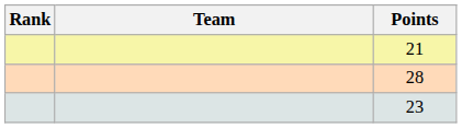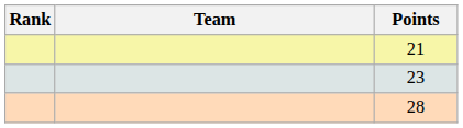 <table class="wikitable" style="text-align:center; font-size: 90%; border: gray solid 1px;border-collapse:collapse;">
 <tr bgcolor="#E4E4E4">
 <th style="border-bottom:1px solid #AAAAAA" width=10>Rank</th>
 <th style="border-bottom:1px solid #AAAAAA" width=250>Team</th>
 <th style="border-bottom:1px solid #AAAAAA" width=60>Points</th>
 </tr>
 <tr bgcolor=F7F6A8>
 <td></td>
 <td align=left></td>
 <td>21</td>
 </tr>
+<tr bgcolor=DCE5E5>
+<td></td>
+<td align=left></td>
+<td>23</td>
+</tr>
 <tr bgcolor=FFDAB9>
 <td></td>
 <td align=left></td>
 <td>28</td>
 </tr>
-<tr bgcolor=DCE5E5>
-<td></td>
-<td align=left></td>
-<td>23</td>
-</tr>
 </table>
